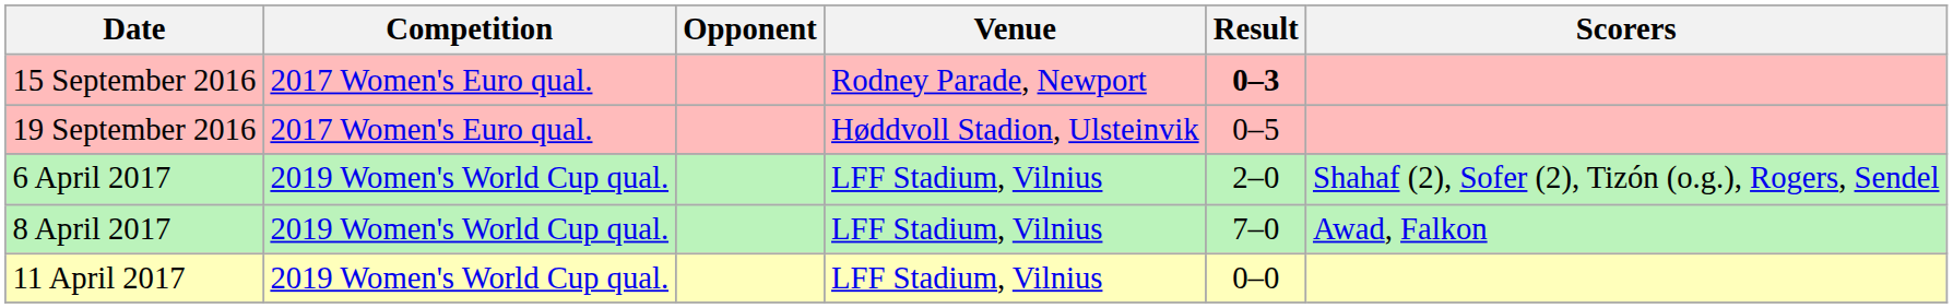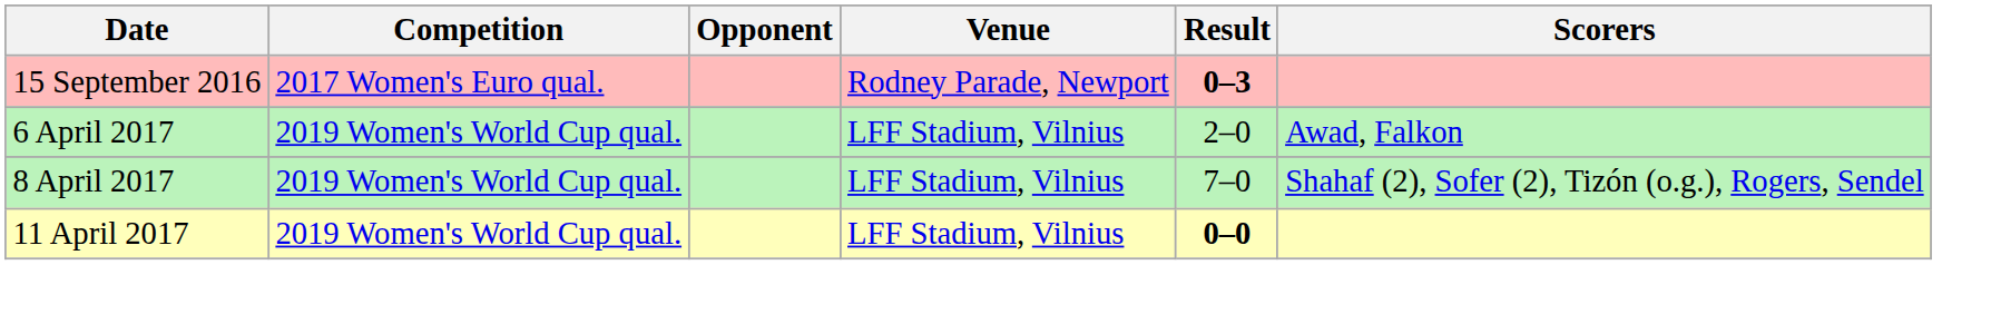 <table class="wikitable">
 <tr>
 <th>Date</th>
 <th>Competition</th>
 <th>Opponent</th>
 <th>Venue</th>
 <th>Result</th>
 <th>Scorers</th>
 </tr>
 <tr bgcolor="#FFBBBB">
 <td>15 September 2016</td>
 <td><a href='#'>2017 Women's Euro qual.</a></td>
 <td></td>
 <td><a href='#'>Rodney Parade</a>, <a href='#'>Newport</a></td>
 <td align=center><strong>0–3</strong></td>
 <td></td>
 </tr>
-<tr bgcolor="#FFBBBB">
-<td>19 September 2016</td>
-<td><a href='#'>2017 Women's Euro qual.</a></td>
-<td></td>
-<td><a href='#'>Høddvoll Stadion</a>, <a href='#'>Ulsteinvik</a></td>
-<td align=center>0–5</td>
-<td></td>
-</tr>
 <tr bgcolor="#BBF3BB">
 <td>6 April 2017</td>
 <td><a href='#'>2019 Women's World Cup qual.</a></td>
 <td></td>
 <td><a href='#'>LFF Stadium</a>, <a href='#'>Vilnius</a></td>
 <td align=center>2–0</td>
-<td><a href='#'>Shahaf</a> (2), <a href='#'>Sofer</a> (2), Tizón (o.g.), <a href='#'>Rogers</a>, <a href='#'>Sendel</a></td>
+<td><a href='#'>Awad</a>, <a href='#'>Falkon</a></td>
 </tr>
 <tr bgcolor="#BBF3BB">
 <td>8 April 2017</td>
 <td><a href='#'>2019 Women's World Cup qual.</a></td>
 <td></td>
 <td><a href='#'>LFF Stadium</a>, <a href='#'>Vilnius</a></td>
 <td align=center>7–0</td>
-<td><a href='#'>Awad</a>, <a href='#'>Falkon</a></td>
+<td><a href='#'>Shahaf</a> (2), <a href='#'>Sofer</a> (2), Tizón (o.g.), <a href='#'>Rogers</a>, <a href='#'>Sendel</a></td>
 </tr>
 <tr bgcolor="#FFFFBB">
 <td>11 April 2017</td>
 <td><a href='#'>2019 Women's World Cup qual.</a></td>
 <td></td>
 <td><a href='#'>LFF Stadium</a>, <a href='#'>Vilnius</a></td>
-<td align=center>0–0</td>
+<td align=center><strong>0–0</strong></td>
 <td></td>
 </tr>
 </table>
